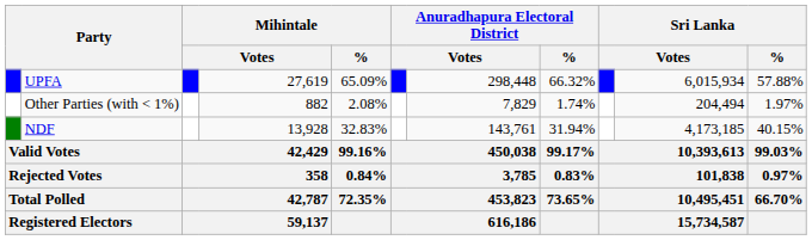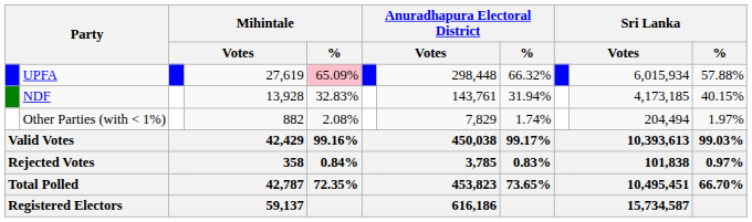 <table class="wikitable">
 <tr>
 <th colspan="2" width="144px"rowspan="2">Party</th>
 <th colspan="3" width="216px">Mihintale</th>
 <th colspan="3" width="216px"><a href='#'>Anuradhapura Electoral District</a></th>
 <th colspan="3" width="216px">Sri Lanka</th>
 </tr>
 <tr>
 <th colspan="2" width="144px">Votes</th>
 <th>%</th>
 <th colspan="2" width="144px">Votes</th>
 <th>%</th>
 <th colspan="2" width="144px">Votes</th>
 <th>%</th>
 </tr>
 <tr>
 <td style="background-color:blue;" width="10px"></td>
 <td style="text-align:left;"><a href='#'>UPFA</a></td>
 <td style="background-color:blue;" width="10px"></td>
 <td style="text-align:right;">27,619</td>
-<td style="text-align:right;">65.09%</td>
+<td style="background: pink; text-align:right;">65.09%</td>
 <td style="background-color:blue;" width="10px"></td>
 <td style="text-align:right;">298,448</td>
 <td style="text-align:right;">66.32%</td>
 <td style="background-color:blue;" width="10px"></td>
 <td style="text-align:right;">6,015,934</td>
 <td style="text-align:right;">57.88%</td>
+</tr>
+<tr>
+<td style="background-color:green;" width="10px"></td>
+<td style="text-align:left;"><a href='#'>NDF</a></td>
+<td style="background-color:white;" width="10px"></td>
+<td style="text-align:right;">13,928</td>
+<td style="text-align:right;">32.83%</td>
+<td style="background-color:white;" width="10px"></td>
+<td style="text-align:right;">143,761</td>
+<td style="text-align:right;">31.94%</td>
+<td style="background-color:white;" width="10px"></td>
+<td style="text-align:right;">4,173,185</td>
+<td style="text-align:right;">40.15%</td>
 </tr>
 <tr>
 <td style="background-color:white;" width="10px"></td>
 <td style="text-align:left;">Other Parties (with < 1%)</td>
 <td style="background-color:white;" width="10px"></td>
 <td style="text-align:right;">882</td>
 <td style="text-align:right;">2.08%</td>
 <td style="background-color:white;" width="10px"></td>
 <td style="text-align:right;">7,829</td>
 <td style="text-align:right;">1.74%</td>
 <td style="background-color:white;" width="10px"></td>
 <td style="text-align:right;">204,494</td>
 <td style="text-align:right;">1.97%</td>
-</tr>
-<tr>
-<td style="background-color:green;" width="10px"></td>
-<td style="text-align:left;"><a href='#'>NDF</a></td>
-<td style="background-color:white;" width="10px"></td>
-<td style="text-align:right;">13,928</td>
-<td style="text-align:right;">32.83%</td>
-<td style="background-color:white;" width="10px"></td>
-<td style="text-align:right;">143,761</td>
-<td style="text-align:right;">31.94%</td>
-<td style="background-color:white;" width="10px"></td>
-<td style="text-align:right;">4,173,185</td>
-<td style="text-align:right;">40.15%</td>
 </tr>
 <tr>
 <th colspan="2" width="144px"style="text-align:left;">Valid Votes</th>
 <th style="text-align:right;"colspan="2" width="144px">42,429</th>
 <th style="text-align:right;">99.16%</th>
 <th style="text-align:right;"colspan="2" width="144px">450,038</th>
 <th style="text-align:right;">99.17%</th>
 <th style="text-align:right;"colspan="2" width="144px">10,393,613</th>
 <th style="text-align:right;">99.03%</th>
 </tr>
 <tr>
 <th colspan="2" width="144px"style="text-align:left;">Rejected Votes</th>
 <th style="text-align:right;"colspan="2" width="144px">358</th>
 <th style="text-align:right;">0.84%</th>
 <th style="text-align:right;"colspan="2" width="144px">3,785</th>
 <th style="text-align:right;">0.83%</th>
 <th style="text-align:right;"colspan="2" width="144px">101,838</th>
 <th style="text-align:right;">0.97%</th>
 </tr>
 <tr>
 <th colspan="2" width="144px"style="text-align:left;">Total Polled</th>
 <th style="text-align:right;"colspan="2" width="144px">42,787</th>
 <th style="text-align:right;">72.35%</th>
 <th style="text-align:right;"colspan="2" width="144px">453,823</th>
 <th style="text-align:right;">73.65%</th>
 <th style="text-align:right;"colspan="2" width="144px">10,495,451</th>
 <th style="text-align:right;">66.70%</th>
 </tr>
 <tr>
 <th colspan="2" width="144px"style="text-align:left;">Registered Electors</th>
 <th style="text-align:right;"colspan="2" width="144px">59,137</th>
 <th></th>
 <th style="text-align:right;"colspan="2" width="144px">616,186</th>
 <th></th>
 <th style="text-align:right;"colspan="2" width="144px">15,734,587</th>
 <th></th>
 </tr>
 </table>
